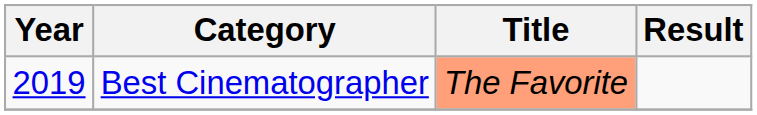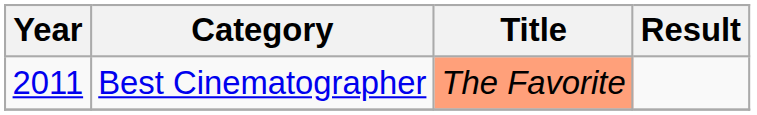 <table class="wikitable">
 <tr>
 <th>Year</th>
 <th>Category</th>
 <th>Title</th>
 <th>Result</th>
 </tr>
 <tr>
-<td><a href='#'>2019</a></td>
+<td><a href='#'>2011</a></td>
 <td><a href='#'>Best Cinematographer</a></td>
 <td style="background: lightsalmon;"><em>The Favorite</em></td>
 <td></td>
 </tr>
 <tr>
 </tr>
 </table>
